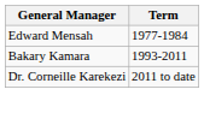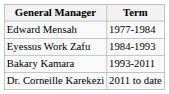 <table class="wikitable">
 <tr>
 <th>General Manager</th>
 <th>Term</th>
 </tr>
 <tr>
 <td>Edward Mensah</td>
 <td>1977-1984</td>
 </tr>
 <tr>
+<td>Eyessus Work Zafu</td>
+<td>1984-1993</td>
+</tr>
+<tr>
 <td>Bakary Kamara</td>
 <td>1993-2011</td>
 </tr>
 <tr>
 <td>Dr. Corneille Karekezi</td>
 <td>2011 to date</td>
 </tr>
 </table>
